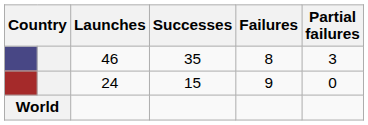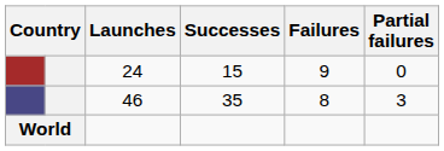 <table align="left" class="wikitable sortable" style="text-align:center;">
 <tr>
 <th scope=col colspan=2>Country</th>
 <th scope=col>Launches</th>
 <th scope=col>Successes</th>
 <th scope=col>Failures</th>
 <th scope=col>Partial<br>failures</th>
+</tr>
+<tr>
+<th scope=row style="background:#a52a2a;"></th>
+<th style="text-align:left;"></th>
+<td>24</td>
+<td>15</td>
+<td>9</td>
+<td>0</td>
 </tr>
 <tr>
 <th scope=row style="background:#484785;"></th>
 <th style="text-align:left;"></th>
 <td>46</td>
 <td>35</td>
 <td>8</td>
 <td>3</td>
 </tr>
 <tr>
-<th scope=row style="background:#a52a2a;"></th>
-<th style="text-align:left;"></th>
-<td>24</td>
-<td>15</td>
-<td>9</td>
-<td>0</td>
-</tr>
-<tr>
 <th colspan="2">World</th>
 <td></td>
 <td></td>
 <td></td>
 <td></td>
 </tr>
 </table>
